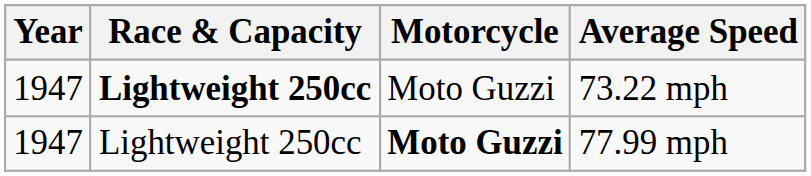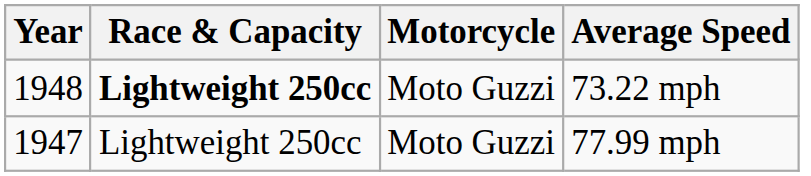 <table class="wikitable">
 <tr style="background:#CCCCCC;">
 <th>Year</th>
 <th>Race & Capacity</th>
 <th>Motorcycle</th>
 <th>Average Speed</th>
 </tr>
 <tr>
-<td>1947</td>
+<td>1948</td>
 <td><strong>Lightweight 250cc</strong></td>
 <td>Moto Guzzi</td>
 <td>73.22 mph</td>
 </tr>
 <tr>
 <td>1947</td>
 <td>Lightweight 250cc</td>
-<td><strong>Moto Guzzi</strong></td>
+<td>Moto Guzzi</td>
 <td>77.99 mph</td>
 </tr>
 </table>
